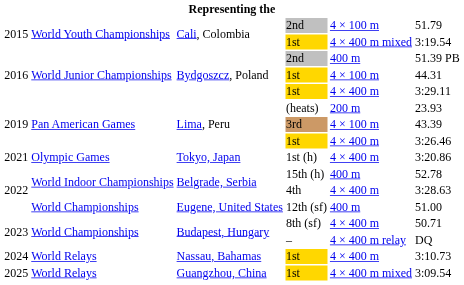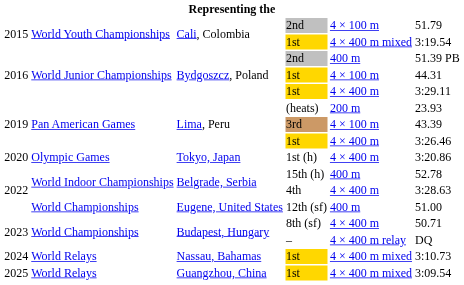 <table>
 <tr>
 <th colspan="6">Representing the </th>
 </tr>
 <tr>
 <td rowspan=2>2015</td>
 <td rowspan=2><a href='#'>World Youth Championships</a></td>
 <td rowspan=2><a href='#'>Cali</a>, Colombia</td>
 <td bgcolor=silver>2nd</td>
 <td><a href='#'>4 × 100 m</a></td>
 <td>51.79 </td>
 </tr>
 <tr>
 <td bgcolor=gold>1st</td>
 <td><a href='#'>4 × 400 m mixed</a></td>
 <td>3:19.54</td>
 </tr>
 <tr>
 <td rowspan=3>2016</td>
 <td rowspan=3><a href='#'>World Junior Championships</a></td>
 <td rowspan=3><a href='#'>Bydgoszcz</a>, Poland</td>
 <td bgcolor=silver>2nd</td>
 <td><a href='#'>400 m</a></td>
 <td>51.39 PB</td>
 </tr>
 <tr>
 <td bgcolor=gold>1st</td>
 <td><a href='#'>4 × 100 m</a></td>
 <td>44.31 </td>
 </tr>
 <tr>
 <td bgcolor=gold>1st</td>
 <td><a href='#'>4 × 400 m</a></td>
 <td>3:29.11 </td>
 </tr>
 <tr>
 <td rowspan=3>2019</td>
 <td rowspan=3><a href='#'>Pan American Games</a></td>
 <td rowspan=3><a href='#'>Lima</a>, Peru</td>
 <td>(heats)</td>
 <td><a href='#'>200 m</a></td>
 <td>23.93</td>
 </tr>
 <tr>
 <td bgcolor="cc9966">3rd</td>
 <td><a href='#'>4 × 100 m</a></td>
 <td>43.39</td>
 </tr>
 <tr>
 <td bgcolor=gold>1st</td>
 <td><a href='#'>4 × 400 m</a></td>
 <td>3:26.46</td>
 </tr>
 <tr>
-<td>2021</td>
+<td>2020</td>
 <td><a href='#'>Olympic Games</a></td>
 <td><a href='#'>Tokyo, Japan</a></td>
 <td>1st (h)</td>
 <td><a href='#'>4 × 400 m</a></td>
 <td>3:20.86</td>
 </tr>
 <tr>
 <td rowspan=3>2022</td>
 <td rowspan=2><a href='#'>World Indoor Championships</a></td>
 <td rowspan=2><a href='#'>Belgrade, Serbia</a></td>
 <td>15th (h)</td>
 <td><a href='#'>400 m</a></td>
 <td>52.78</td>
 </tr>
 <tr>
 <td>4th</td>
 <td><a href='#'>4 × 400 m</a></td>
 <td>3:28.63</td>
 </tr>
 <tr>
 <td><a href='#'>World Championships</a></td>
 <td><a href='#'>Eugene, United States</a></td>
 <td>12th (sf)</td>
 <td><a href='#'>400 m</a></td>
 <td>51.00</td>
 </tr>
 <tr>
 <td rowspan=2>2023</td>
 <td rowspan=2><a href='#'>World Championships</a></td>
 <td rowspan=2><a href='#'>Budapest, Hungary</a></td>
 <td>8th (sf)</td>
 <td><a href='#'>4 × 400 m</a></td>
 <td>50.71</td>
 </tr>
 <tr>
 <td>–</td>
 <td><a href='#'>4 × 400 m relay</a></td>
 <td>DQ</td>
 </tr>
 <tr>
 <td>2024</td>
 <td><a href='#'>World Relays</a></td>
 <td><a href='#'>Nassau, Bahamas</a></td>
 <td bgcolor=gold>1st</td>
-<td><a href='#'>4 × 400 m</a></td>
+<td><a href='#'>4 × 400 m mixed</a></td>
 <td>3:10.73</td>
 </tr>
 <tr>
 <td>2025</td>
 <td><a href='#'>World Relays</a></td>
 <td><a href='#'>Guangzhou, China</a></td>
 <td bgcolor=gold>1st</td>
 <td><a href='#'>4 × 400 m mixed</a></td>
 <td>3:09.54</td>
 </tr>
 </table>
